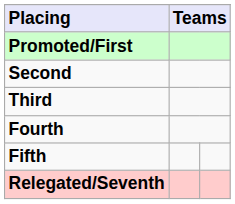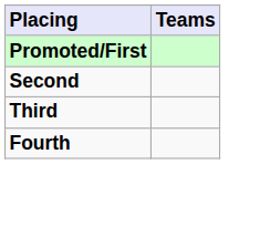 <table class=wikitable>
 <tr>
 </tr>
 <tr style="background: #E6E6FA;">
 <td><strong>Placing</strong></td>
 <td colspan="2" style="text-align:center"><strong>Teams</strong></td>
 </tr>
 <tr style="background: #ccffcc;">
 <td><strong>Promoted/First</strong></td>
 <td colspan=2></td>
 </tr>
 <tr>
 <td><strong>Second</strong></td>
 <td colspan=2></td>
 </tr>
 <tr>
 <td><strong>Third</strong></td>
 <td colspan=2></td>
 </tr>
 <tr>
 <td><strong>Fourth</strong></td>
 <td colspan=2></td>
 </tr>
-<tr>
-<td><strong>Fifth</strong></td>
-<td></td>
-<td></td>
-</tr>
-<tr style="background: #ffcccc;">
-<td><strong>Relegated/Seventh</strong></td>
-<td></td>
-<td></td>
-</tr>
 </table>
